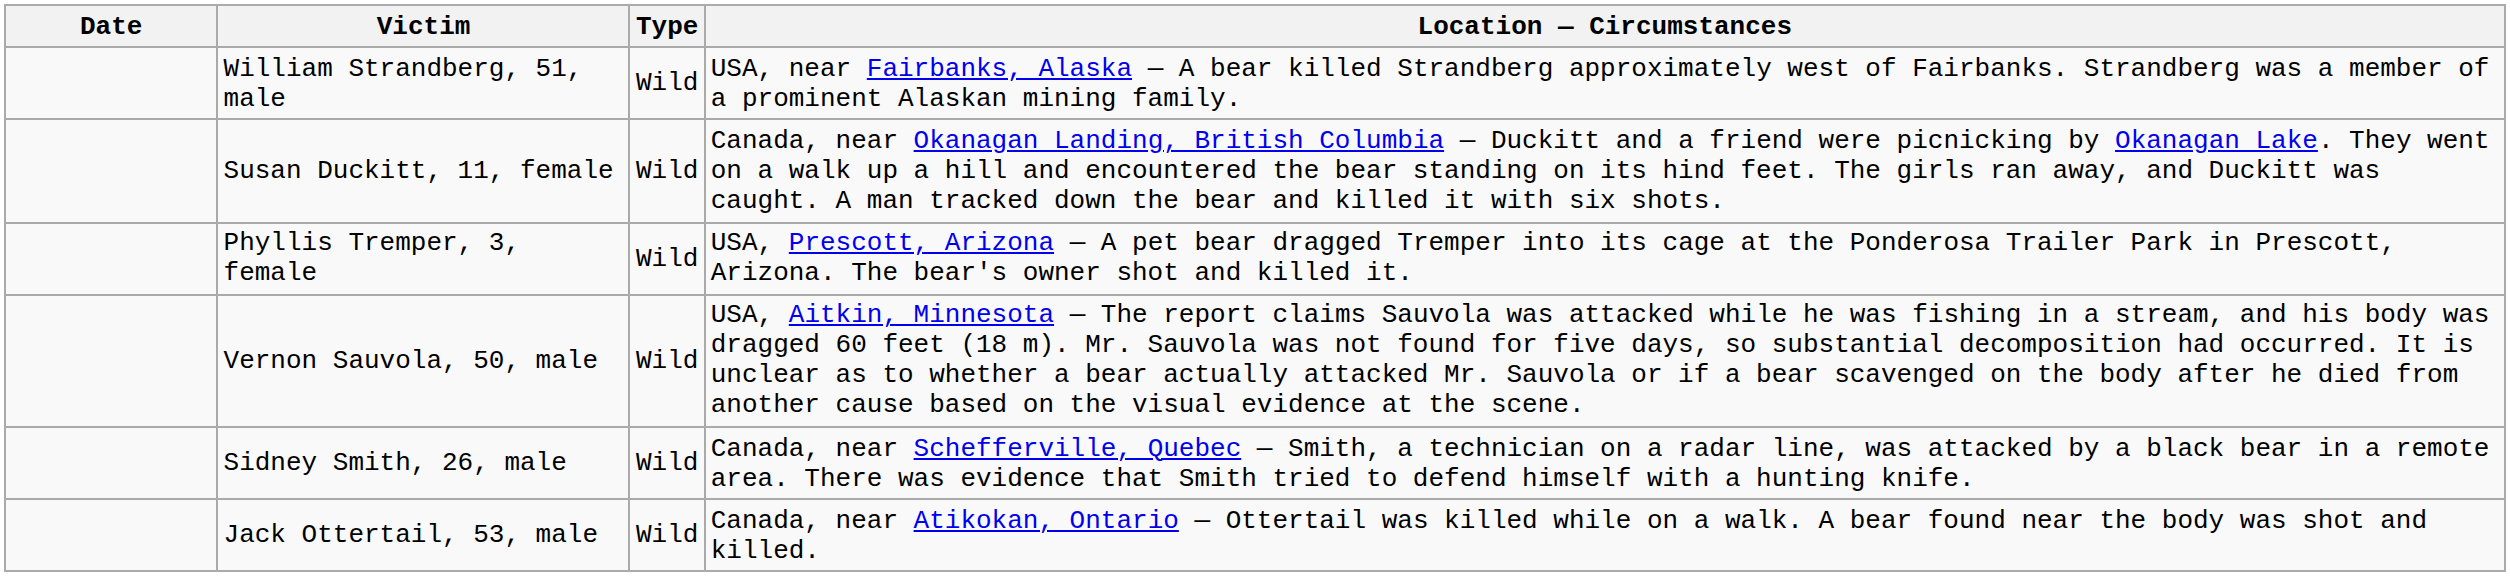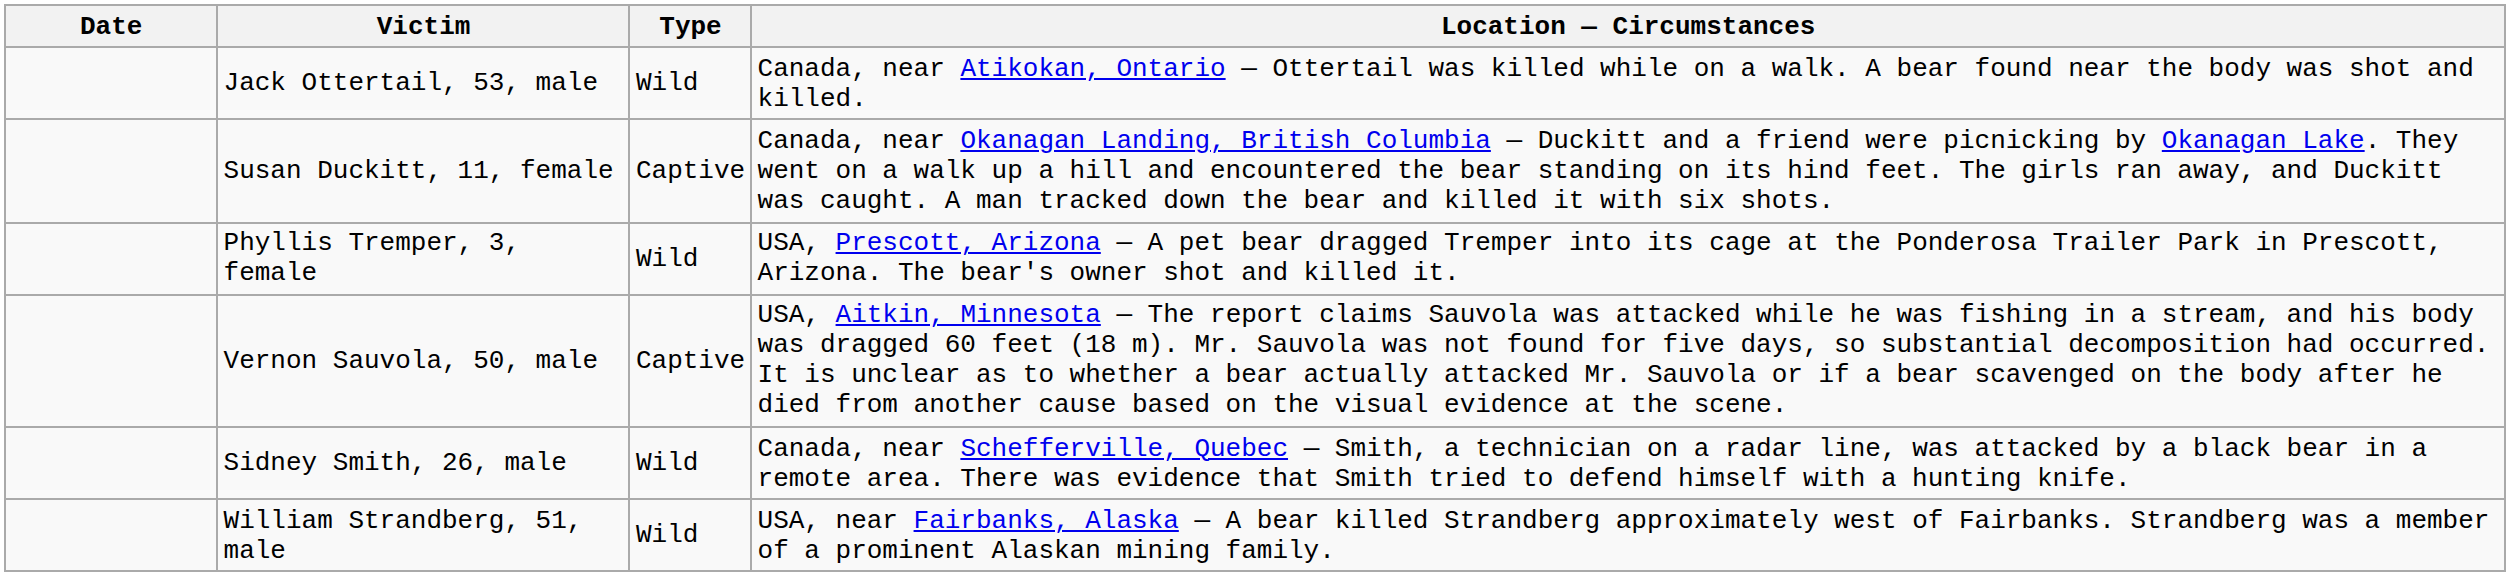 <table class="wikitable sortable">
 <tr>
 <th style="width:100px;">Date</th>
 <th style="width:200px;" class="unsortable">Victim</th>
 <th class="unsortable">Type</th>
 <th class=unsortable>Location — Circumstances</th>
 </tr>
 <tr>
 <td></td>
-<td>William Strandberg, 51, male</td>
+<td>Jack Ottertail, 53, male</td>
 <td>Wild</td>
-<td>USA, near <a href='#'>Fairbanks, Alaska</a> — A bear killed Strandberg approximately  west of Fairbanks. Strandberg was a member of a prominent Alaskan mining family.</td>
+<td>Canada, near <a href='#'>Atikokan, Ontario</a> — Ottertail was killed while on a walk. A bear found near the body was shot and killed.</td>
 </tr>
 <tr>
 <td></td>
 <td>Susan Duckitt, 11, female</td>
-<td>Wild</td>
+<td>Captive</td>
 <td>Canada, near <a href='#'>Okanagan Landing, British Columbia</a> — Duckitt and a friend were picnicking by <a href='#'>Okanagan Lake</a>. They went on a walk up a hill and encountered the bear standing on its hind feet. The girls ran away, and Duckitt was caught. A man tracked down the bear and killed it with six shots.</td>
 </tr>
 <tr>
 <td></td>
 <td>Phyllis Tremper, 3, female</td>
 <td>Wild</td>
 <td>USA, <a href='#'>Prescott, Arizona</a> — A pet bear dragged Tremper into its cage at the Ponderosa Trailer Park in Prescott, Arizona. The bear's owner shot and killed it.</td>
 </tr>
 <tr>
 <td></td>
 <td>Vernon Sauvola, 50, male</td>
-<td>Wild</td>
+<td>Captive</td>
 <td>USA, <a href='#'>Aitkin, Minnesota</a> — The report claims Sauvola was attacked while he was fishing in a stream, and his body was dragged 60 feet (18 m). Mr. Sauvola was not found for five days, so substantial decomposition had occurred. It is unclear as to whether a bear actually attacked Mr. Sauvola or if a bear scavenged on the body after he died from another cause based on the visual evidence at the scene.</td>
 </tr>
 <tr>
 <td></td>
 <td>Sidney Smith, 26, male</td>
 <td>Wild</td>
 <td>Canada, near <a href='#'>Schefferville, Quebec</a> — Smith, a technician on a radar line, was attacked by a black bear in a remote area. There was evidence that Smith tried to defend himself with a hunting knife.</td>
 </tr>
 <tr>
 <td></td>
-<td>Jack Ottertail, 53, male</td>
+<td>William Strandberg, 51, male</td>
 <td>Wild</td>
-<td>Canada, near <a href='#'>Atikokan, Ontario</a> — Ottertail was killed while on a walk. A bear found near the body was shot and killed.</td>
+<td>USA, near <a href='#'>Fairbanks, Alaska</a> — A bear killed Strandberg approximately  west of Fairbanks. Strandberg was a member of a prominent Alaskan mining family.</td>
 </tr>
 </table>
